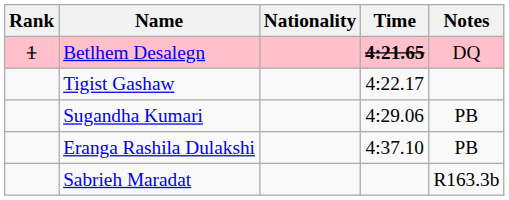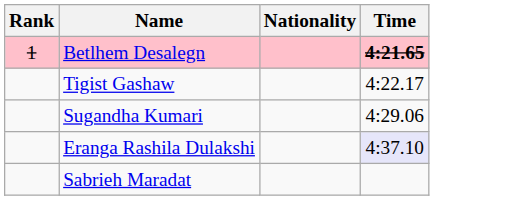 <table class="wikitable sortable" style="text-align:center;font-size:95%">
 <tr>
 <th>Rank</th>
 <th>Name</th>
 <th>Nationality</th>
 <th>Time</th>
-<th>Notes</th>
 </tr>
 <tr bgcolor=pink>
 <td><s>1 </s></td>
 <td align=left><a href='#'>Betlhem Desalegn</a></td>
 <td align=left></td>
 <td><strong><s>4:21.65 </s></strong></td>
-<td>DQ</td>
 </tr>
 <tr>
 <td></td>
 <td align=left><a href='#'>Tigist Gashaw</a></td>
 <td align=left></td>
 <td>4:22.17</td>
-<td></td>
 </tr>
 <tr>
 <td></td>
 <td align=left><a href='#'>Sugandha Kumari</a></td>
 <td align=left></td>
 <td>4:29.06</td>
-<td>PB</td>
 </tr>
 <tr>
 <td></td>
 <td align=left><a href='#'>Eranga Rashila Dulakshi</a></td>
 <td align=left></td>
-<td>4:37.10</td>
-<td>PB</td>
+<td style="background: lavender;">4:37.10</td>
 </tr>
 <tr>
 <td></td>
 <td align=left><a href='#'>Sabrieh Maradat</a></td>
 <td align=left></td>
 <td></td>
-<td>R163.3b</td>
 </tr>
 </table>
